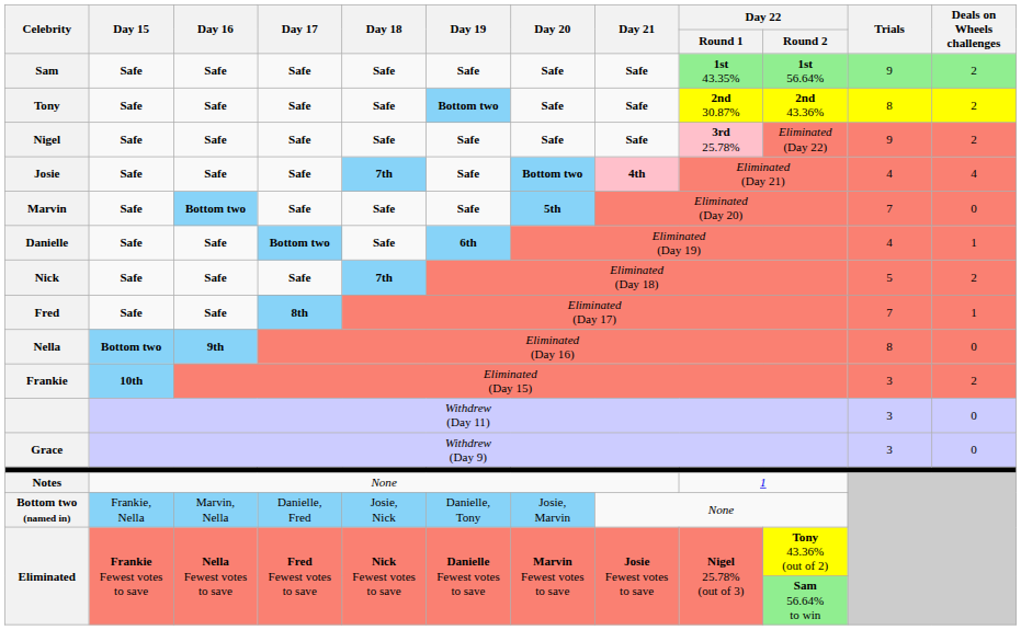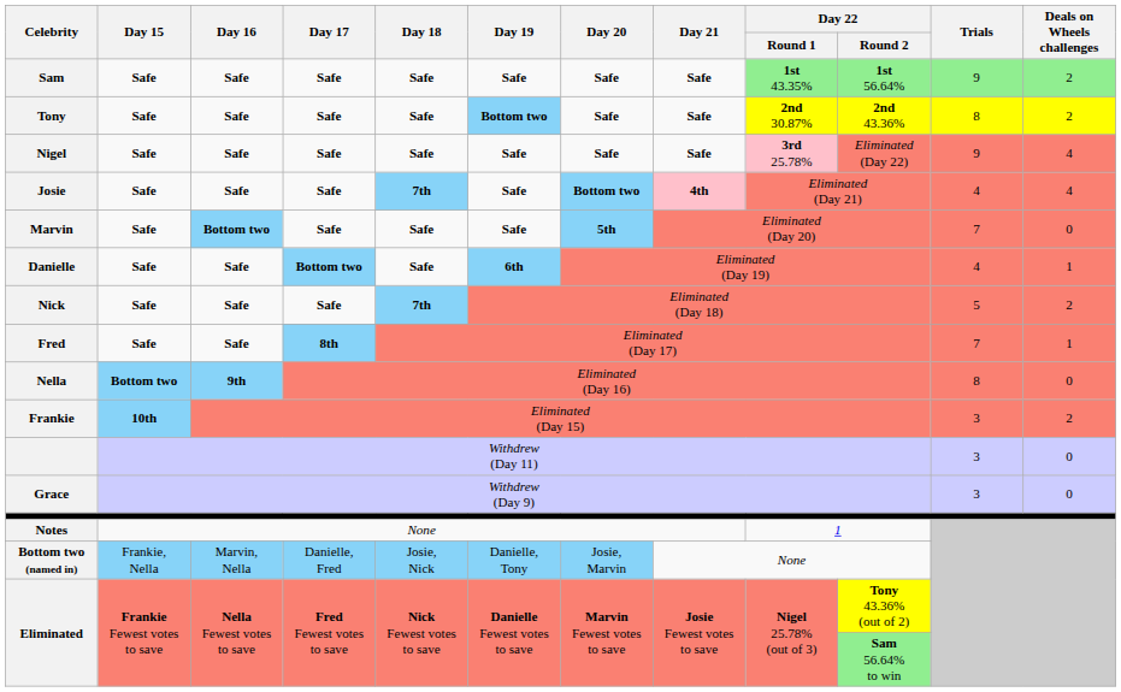 <table class="wikitable" style="text-align:center; font-size:95%; width:100%">
 <tr>
 <th style="width:7%" rowspan=2>Celebrity</th>
 <th style="width:7%" rowspan=2>Day 15</th>
 <th style="width:7%" rowspan=2>Day 16</th>
 <th style="width:7%" rowspan=2>Day 17</th>
 <th style="width:7%" rowspan=2>Day 18</th>
 <th style="width:7%" rowspan=2>Day 19</th>
 <th style="width:7%" rowspan=2>Day 20</th>
 <th style="width:7%" rowspan=2>Day 21</th>
 <th style="width:7%" colspan=2>Day 22</th>
 <th style="width:7%" rowspan=2>Trials</th>
 <th style="width:7%" rowspan=2>Deals on Wheels challenges</th>
 </tr>
 <tr>
 <th style="width:7%">Round 1</th>
 <th style="width:7%">Round 2</th>
 </tr>
 <tr>
 <th>Sam</th>
 <td><strong>Safe</strong></td>
 <td><strong>Safe</strong></td>
 <td><strong>Safe</strong></td>
 <td><strong>Safe</strong></td>
 <td><strong>Safe</strong></td>
 <td><strong>Safe</strong></td>
 <td><strong>Safe</strong></td>
 <td style="background:lightgreen"><strong>1st</strong><br>43.35%</td>
 <td style="background:lightgreen"><strong>1st</strong><br>56.64%</td>
 <td style="background:lightgreen">9</td>
 <td style="background:lightgreen">2</td>
 </tr>
 <tr>
 <th>Tony</th>
 <td><strong>Safe</strong></td>
 <td><strong>Safe</strong></td>
 <td><strong>Safe</strong></td>
 <td><strong>Safe</strong></td>
 <td style="background:#87D3F8"><strong>Bottom two</strong></td>
 <td><strong>Safe</strong></td>
 <td><strong>Safe</strong></td>
 <td style="background:yellow"><strong>2nd</strong><br>30.87%</td>
 <td style="background:yellow"><strong>2nd</strong><br>43.36%</td>
 <td style="background:yellow">8</td>
 <td style="background:yellow">2</td>
 </tr>
 <tr>
 <th>Nigel</th>
 <td><strong>Safe</strong></td>
 <td><strong>Safe</strong></td>
 <td><strong>Safe</strong></td>
 <td><strong>Safe</strong></td>
 <td><strong>Safe</strong></td>
 <td><strong>Safe</strong></td>
 <td><strong>Safe</strong></td>
 <td style="background:pink"><strong>3rd</strong><br>25.78%</td>
 <td style="background:salmon"><em>Eliminated</em><br>(Day 22)</td>
 <td style="background:salmon">9</td>
-<td style="background:salmon">2</td>
+<td style="background:salmon">4</td>
 </tr>
 <tr>
 <th>Josie</th>
 <td><strong>Safe</strong></td>
 <td><strong>Safe</strong></td>
 <td><strong>Safe</strong></td>
 <td style="background:#87D3F8"><strong>7th</strong></td>
 <td><strong>Safe</strong></td>
 <td style="background:#87D3F8"><strong>Bottom two</strong></td>
 <td style="background:pink"><strong>4th</strong></td>
 <td style="background:salmon" colspan=2><em>Eliminated</em><br>(Day 21)</td>
 <td style="background:salmon">4</td>
 <td style="background:salmon">4</td>
 </tr>
 <tr>
 <th>Marvin</th>
 <td><strong>Safe</strong></td>
 <td style="background:#87D3F8"><strong>Bottom two</strong></td>
 <td><strong>Safe</strong></td>
 <td><strong>Safe</strong></td>
 <td><strong>Safe</strong></td>
 <td style="background:#87D3F8"><strong>5th</strong></td>
 <td style="background:salmon" colspan=3><em>Eliminated</em><br>(Day 20)</td>
 <td style="background:salmon">7</td>
 <td style="background:salmon">0</td>
 </tr>
 <tr>
 <th>Danielle</th>
 <td><strong>Safe</strong></td>
 <td><strong>Safe</strong></td>
 <td style="background:#87D3F8"><strong>Bottom two</strong></td>
 <td><strong>Safe</strong></td>
 <td style="background:#87D3F8"><strong>6th</strong></td>
 <td style="background:salmon" colspan=4><em>Eliminated</em><br>(Day 19)</td>
 <td style="background:salmon">4</td>
 <td style="background:salmon">1</td>
 </tr>
 <tr>
 <th>Nick</th>
 <td><strong>Safe</strong></td>
 <td><strong>Safe</strong></td>
 <td><strong>Safe</strong></td>
 <td style="background:#87D3F8"><strong>7th</strong></td>
 <td style="background:salmon" colspan=5><em>Eliminated</em><br>(Day 18)</td>
 <td style="background:salmon">5</td>
 <td style="background:salmon">2</td>
 </tr>
 <tr>
 <th>Fred</th>
 <td><strong>Safe</strong></td>
 <td><strong>Safe</strong></td>
 <td style="background:#87D3F8"><strong>8th</strong></td>
 <td style="background:salmon" colspan=6><em>Eliminated</em><br>(Day 17)</td>
 <td style="background:salmon">7</td>
 <td style="background:salmon">1</td>
 </tr>
 <tr>
 <th>Nella</th>
 <td style="background:#87D3F8"><strong>Bottom two</strong></td>
 <td style="background:#87D3F8"><strong>9th</strong></td>
 <td style="background:salmon" colspan=7><em>Eliminated</em><br>(Day 16)</td>
 <td style="background:salmon">8</td>
 <td style="background:salmon">0</td>
 </tr>
 <tr>
 <th>Frankie</th>
 <td style="background:#87D3F8"><strong>10th</strong></td>
 <td style="background:salmon" colspan=8><em>Eliminated</em><br>(Day 15)</td>
 <td style="background:salmon">3</td>
 <td style="background:salmon">2</td>
 </tr>
 <tr>
 <th></th>
 <td style="background:#ccf" colspan=9><em>Withdrew</em><br>(Day 11)</td>
 <td style="background:#ccf">3</td>
 <td style="background:#ccf">0</td>
 </tr>
 <tr>
 <th>Grace</th>
 <td style="background:#ccf" colspan=9><em>Withdrew</em><br>(Day 9)</td>
 <td style="background:#ccf">3</td>
 <td style="background:#ccf">0</td>
 </tr>
 <tr>
 <td style="background:#000" colspan="13"></td>
 </tr>
 <tr>
 <th>Notes</th>
 <td colspan=7><em>None</em></td>
 <td colspan=2><cite><a href='#'>1</a></cite></td>
 <td rowspan=4 colspan=2 style=background:#ccc></td>
 </tr>
 <tr>
 <th>Bottom two<br><small>(named in)</small></th>
 <td style="background:#87D3F8">Frankie,<br>Nella</td>
 <td style="background:#87D3F8">Marvin,<br>Nella</td>
 <td style="background:#87D3F8">Danielle,<br>Fred</td>
 <td style="background:#87D3F8">Josie,<br>Nick</td>
 <td style="background:#87D3F8">Danielle,<br>Tony</td>
 <td style="background:#87D3F8">Josie,<br>Marvin</td>
 <td colspan="3"><em>None</em></td>
 </tr>
 <tr>
 <th rowspan=12>Eliminated</th>
 <td rowspan=2 style="background:salmon"><strong>Frankie</strong><br>Fewest votes<br>to save</td>
 <td rowspan=2 style="background:salmon"><strong>Nella</strong><br>Fewest votes<br>to save</td>
 <td rowspan=2 style="background:salmon"><strong>Fred</strong><br>Fewest votes<br>to save</td>
 <td rowspan=2 style="background:salmon"><strong>Nick</strong><br>Fewest votes<br>to save</td>
 <td rowspan=2 style="background:salmon"><strong>Danielle</strong><br>Fewest votes<br>to save</td>
 <td rowspan=2 style="background:salmon"><strong>Marvin</strong><br>Fewest votes<br>to save</td>
 <td rowspan=2 style="background:salmon"><strong>Josie</strong><br>Fewest votes<br>to save</td>
 <td rowspan=2 style="background:salmon"><strong>Nigel</strong><br>25.78%<br>(out of 3)</td>
 <td style="background:yellow"><strong>Tony</strong><br>43.36%<br>(out of 2)</td>
 </tr>
 <tr>
 <td style="background:lightgreen"><strong>Sam</strong><br>56.64%<br>to win</td>
 </tr>
 </table>
